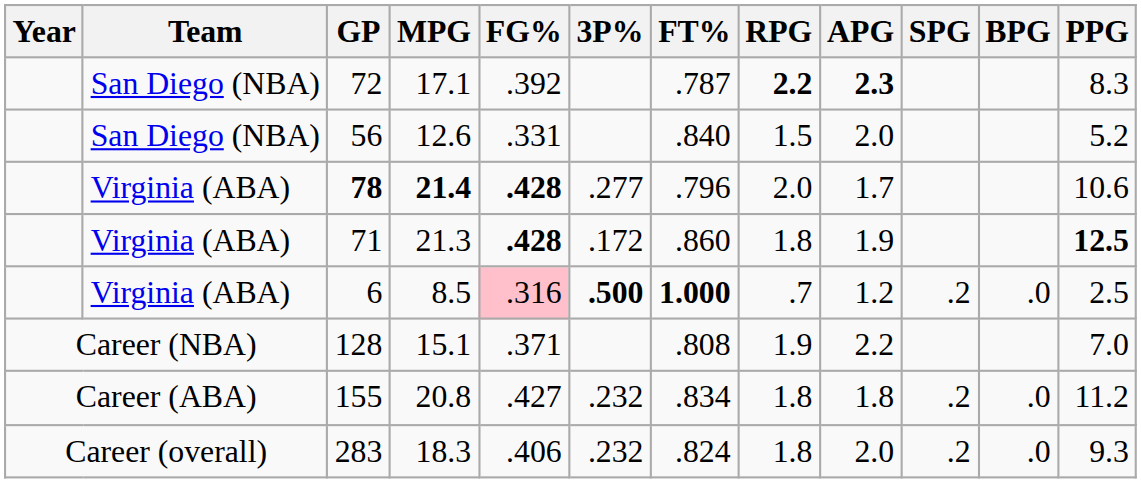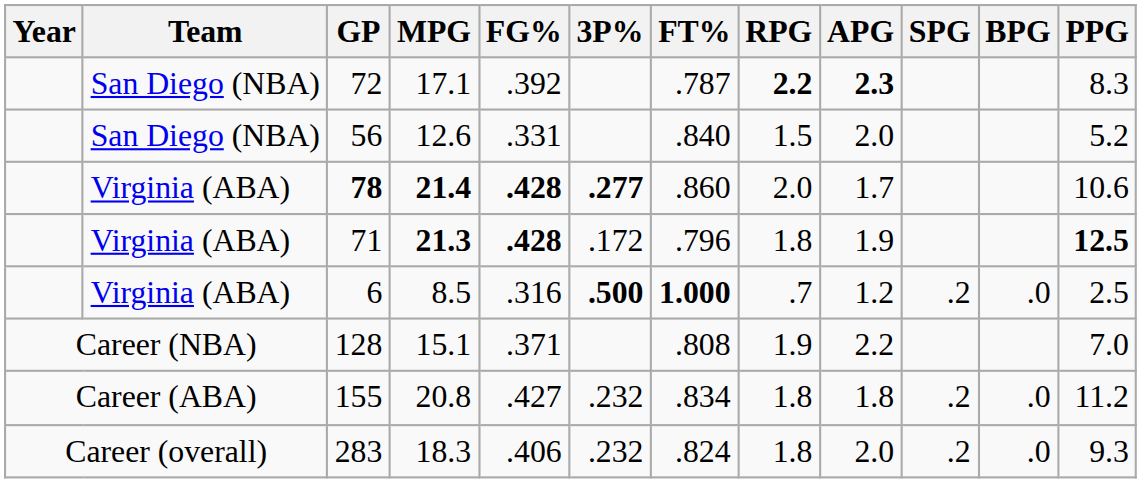 <table class="wikitable sortable" style="font-size:95%; text-align:right;">
 <tr>
 <th>Year</th>
 <th>Team</th>
 <th>GP</th>
 <th>MPG</th>
 <th>FG%</th>
 <th>3P%</th>
 <th>FT%</th>
 <th>RPG</th>
 <th>APG</th>
 <th>SPG</th>
 <th>BPG</th>
 <th>PPG</th>
 </tr>
 <tr>
 <td style="text-align:left;"></td>
 <td style="text-align:left;"><a href='#'>San Diego</a> (NBA)</td>
 <td>72</td>
 <td>17.1</td>
 <td>.392</td>
 <td></td>
 <td>.787</td>
 <td><strong>2.2</strong></td>
 <td><strong>2.3</strong></td>
 <td></td>
 <td></td>
 <td>8.3</td>
 </tr>
 <tr>
 <td style="text-align:left;"></td>
 <td style="text-align:left;"><a href='#'>San Diego</a> (NBA)</td>
 <td>56</td>
 <td>12.6</td>
 <td>.331</td>
 <td></td>
 <td>.840</td>
 <td>1.5</td>
 <td>2.0</td>
 <td></td>
 <td></td>
 <td>5.2</td>
 </tr>
 <tr>
 <td style="text-align:left;"></td>
 <td style="text-align:left;"><a href='#'>Virginia</a> (ABA)</td>
 <td><strong>78</strong></td>
 <td><strong>21.4</strong></td>
 <td><strong>.428</strong></td>
-<td>.277</td>
-<td>.796</td>
+<td><strong>.277</strong></td>
+<td>.860</td>
 <td>2.0</td>
 <td>1.7</td>
 <td></td>
 <td></td>
 <td>10.6</td>
 </tr>
 <tr>
 <td style="text-align:left;"></td>
 <td style="text-align:left;"><a href='#'>Virginia</a> (ABA)</td>
 <td>71</td>
-<td>21.3</td>
+<td><strong>21.3</strong></td>
 <td><strong>.428</strong></td>
 <td>.172</td>
-<td>.860</td>
+<td>.796</td>
 <td>1.8</td>
 <td>1.9</td>
 <td></td>
 <td></td>
 <td><strong>12.5</strong></td>
 </tr>
 <tr>
 <td style="text-align:left;"></td>
 <td style="text-align:left;"><a href='#'>Virginia</a> (ABA)</td>
 <td>6</td>
 <td>8.5</td>
-<td style="background: pink;">.316</td>
+<td>.316</td>
 <td><strong>.500</strong></td>
 <td><strong>1.000</strong></td>
 <td>.7</td>
 <td>1.2</td>
 <td>.2</td>
 <td>.0</td>
 <td>2.5</td>
 </tr>
 <tr class="sortbottom">
 <td colspan="2" style="text-align:center;">Career (NBA)</td>
 <td>128</td>
 <td>15.1</td>
 <td>.371</td>
 <td></td>
 <td>.808</td>
 <td>1.9</td>
 <td>2.2</td>
 <td></td>
 <td></td>
 <td>7.0</td>
 </tr>
 <tr class="sortbottom">
 <td colspan="2" style="text-align:center;">Career (ABA)</td>
 <td>155</td>
 <td>20.8</td>
 <td>.427</td>
 <td>.232</td>
 <td>.834</td>
 <td>1.8</td>
 <td>1.8</td>
 <td>.2</td>
 <td>.0</td>
 <td>11.2</td>
 </tr>
 <tr class="sortbottom">
 <td colspan="2" style="text-align:center;">Career (overall)</td>
 <td>283</td>
 <td>18.3</td>
 <td>.406</td>
 <td>.232</td>
 <td>.824</td>
 <td>1.8</td>
 <td>2.0</td>
 <td>.2</td>
 <td>.0</td>
 <td>9.3</td>
 </tr>
 </table>
